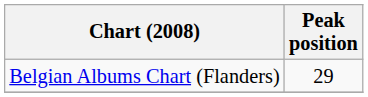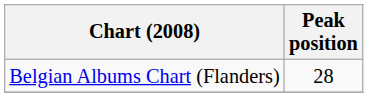 <table class="wikitable sortable">
 <tr>
 <th style="text-align:center;">Chart (2008)</th>
 <th style="text-align:center;">Peak<br>position</th>
 </tr>
 <tr>
 <td align="left"><a href='#'>Belgian Albums Chart</a> (Flanders)</td>
-<td style="text-align:center;">29</td>
+<td style="text-align:center;">28</td>
 </tr>
 <tr>
 </tr>
 </table>
